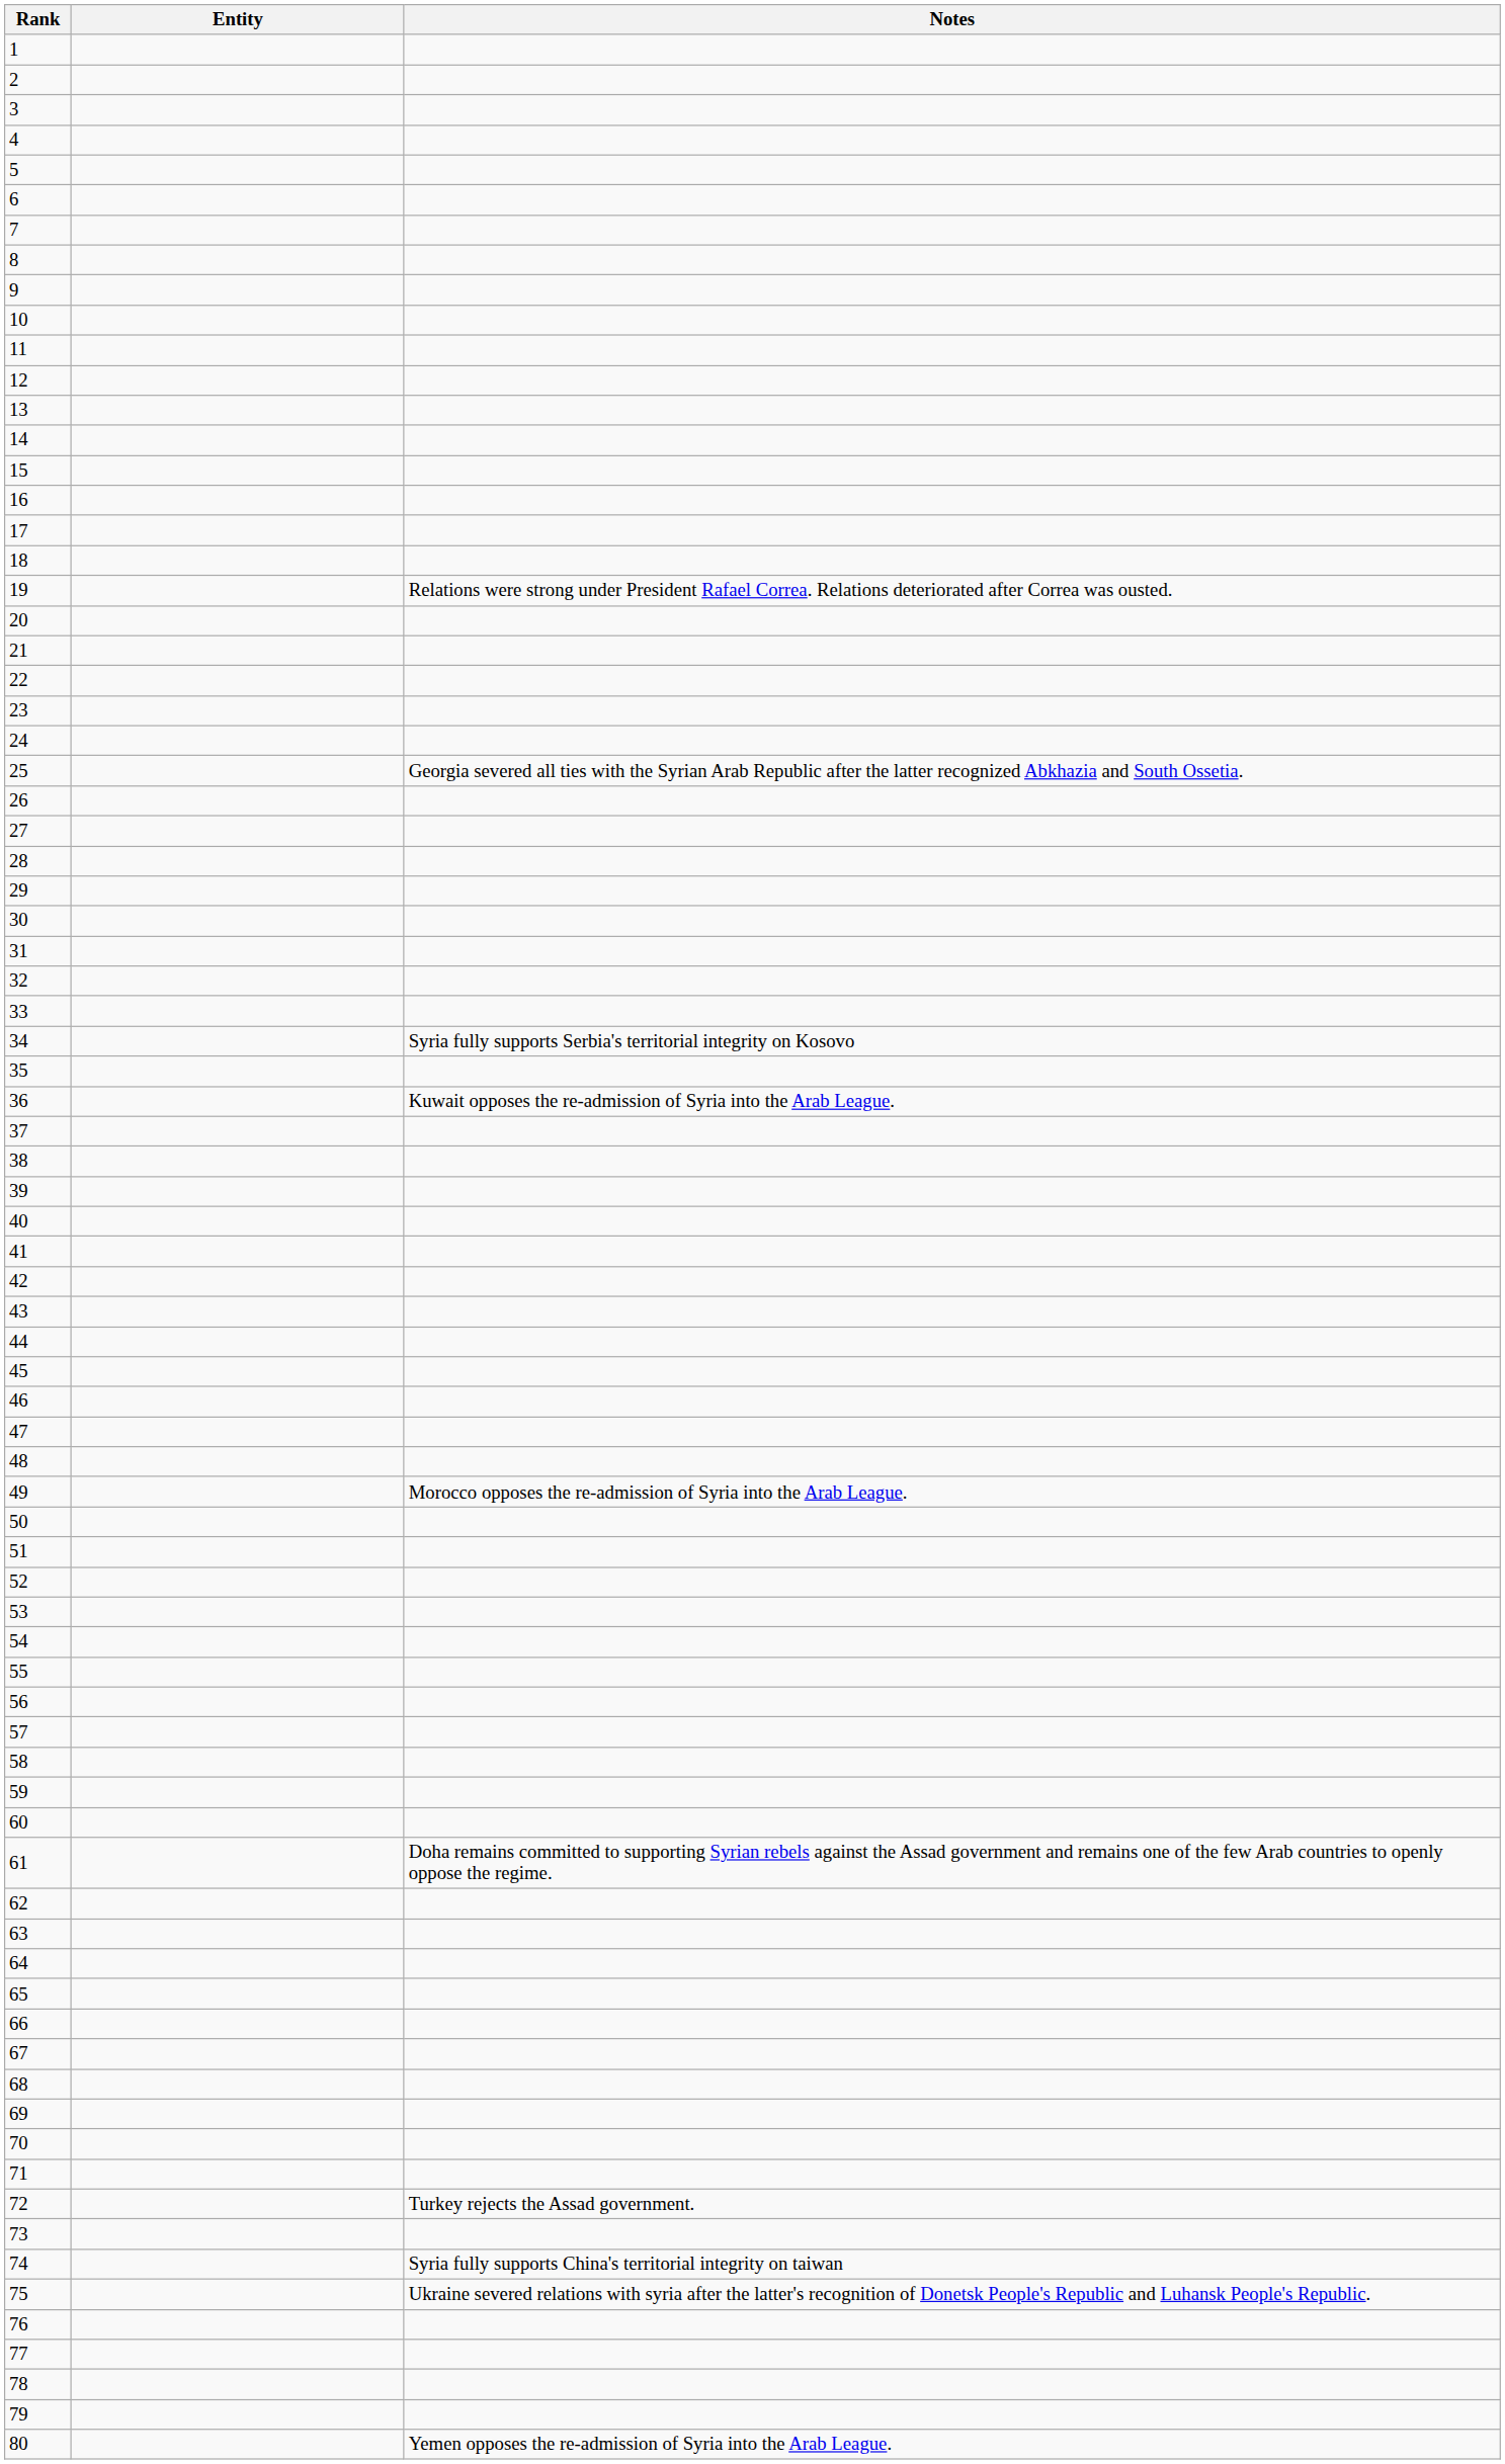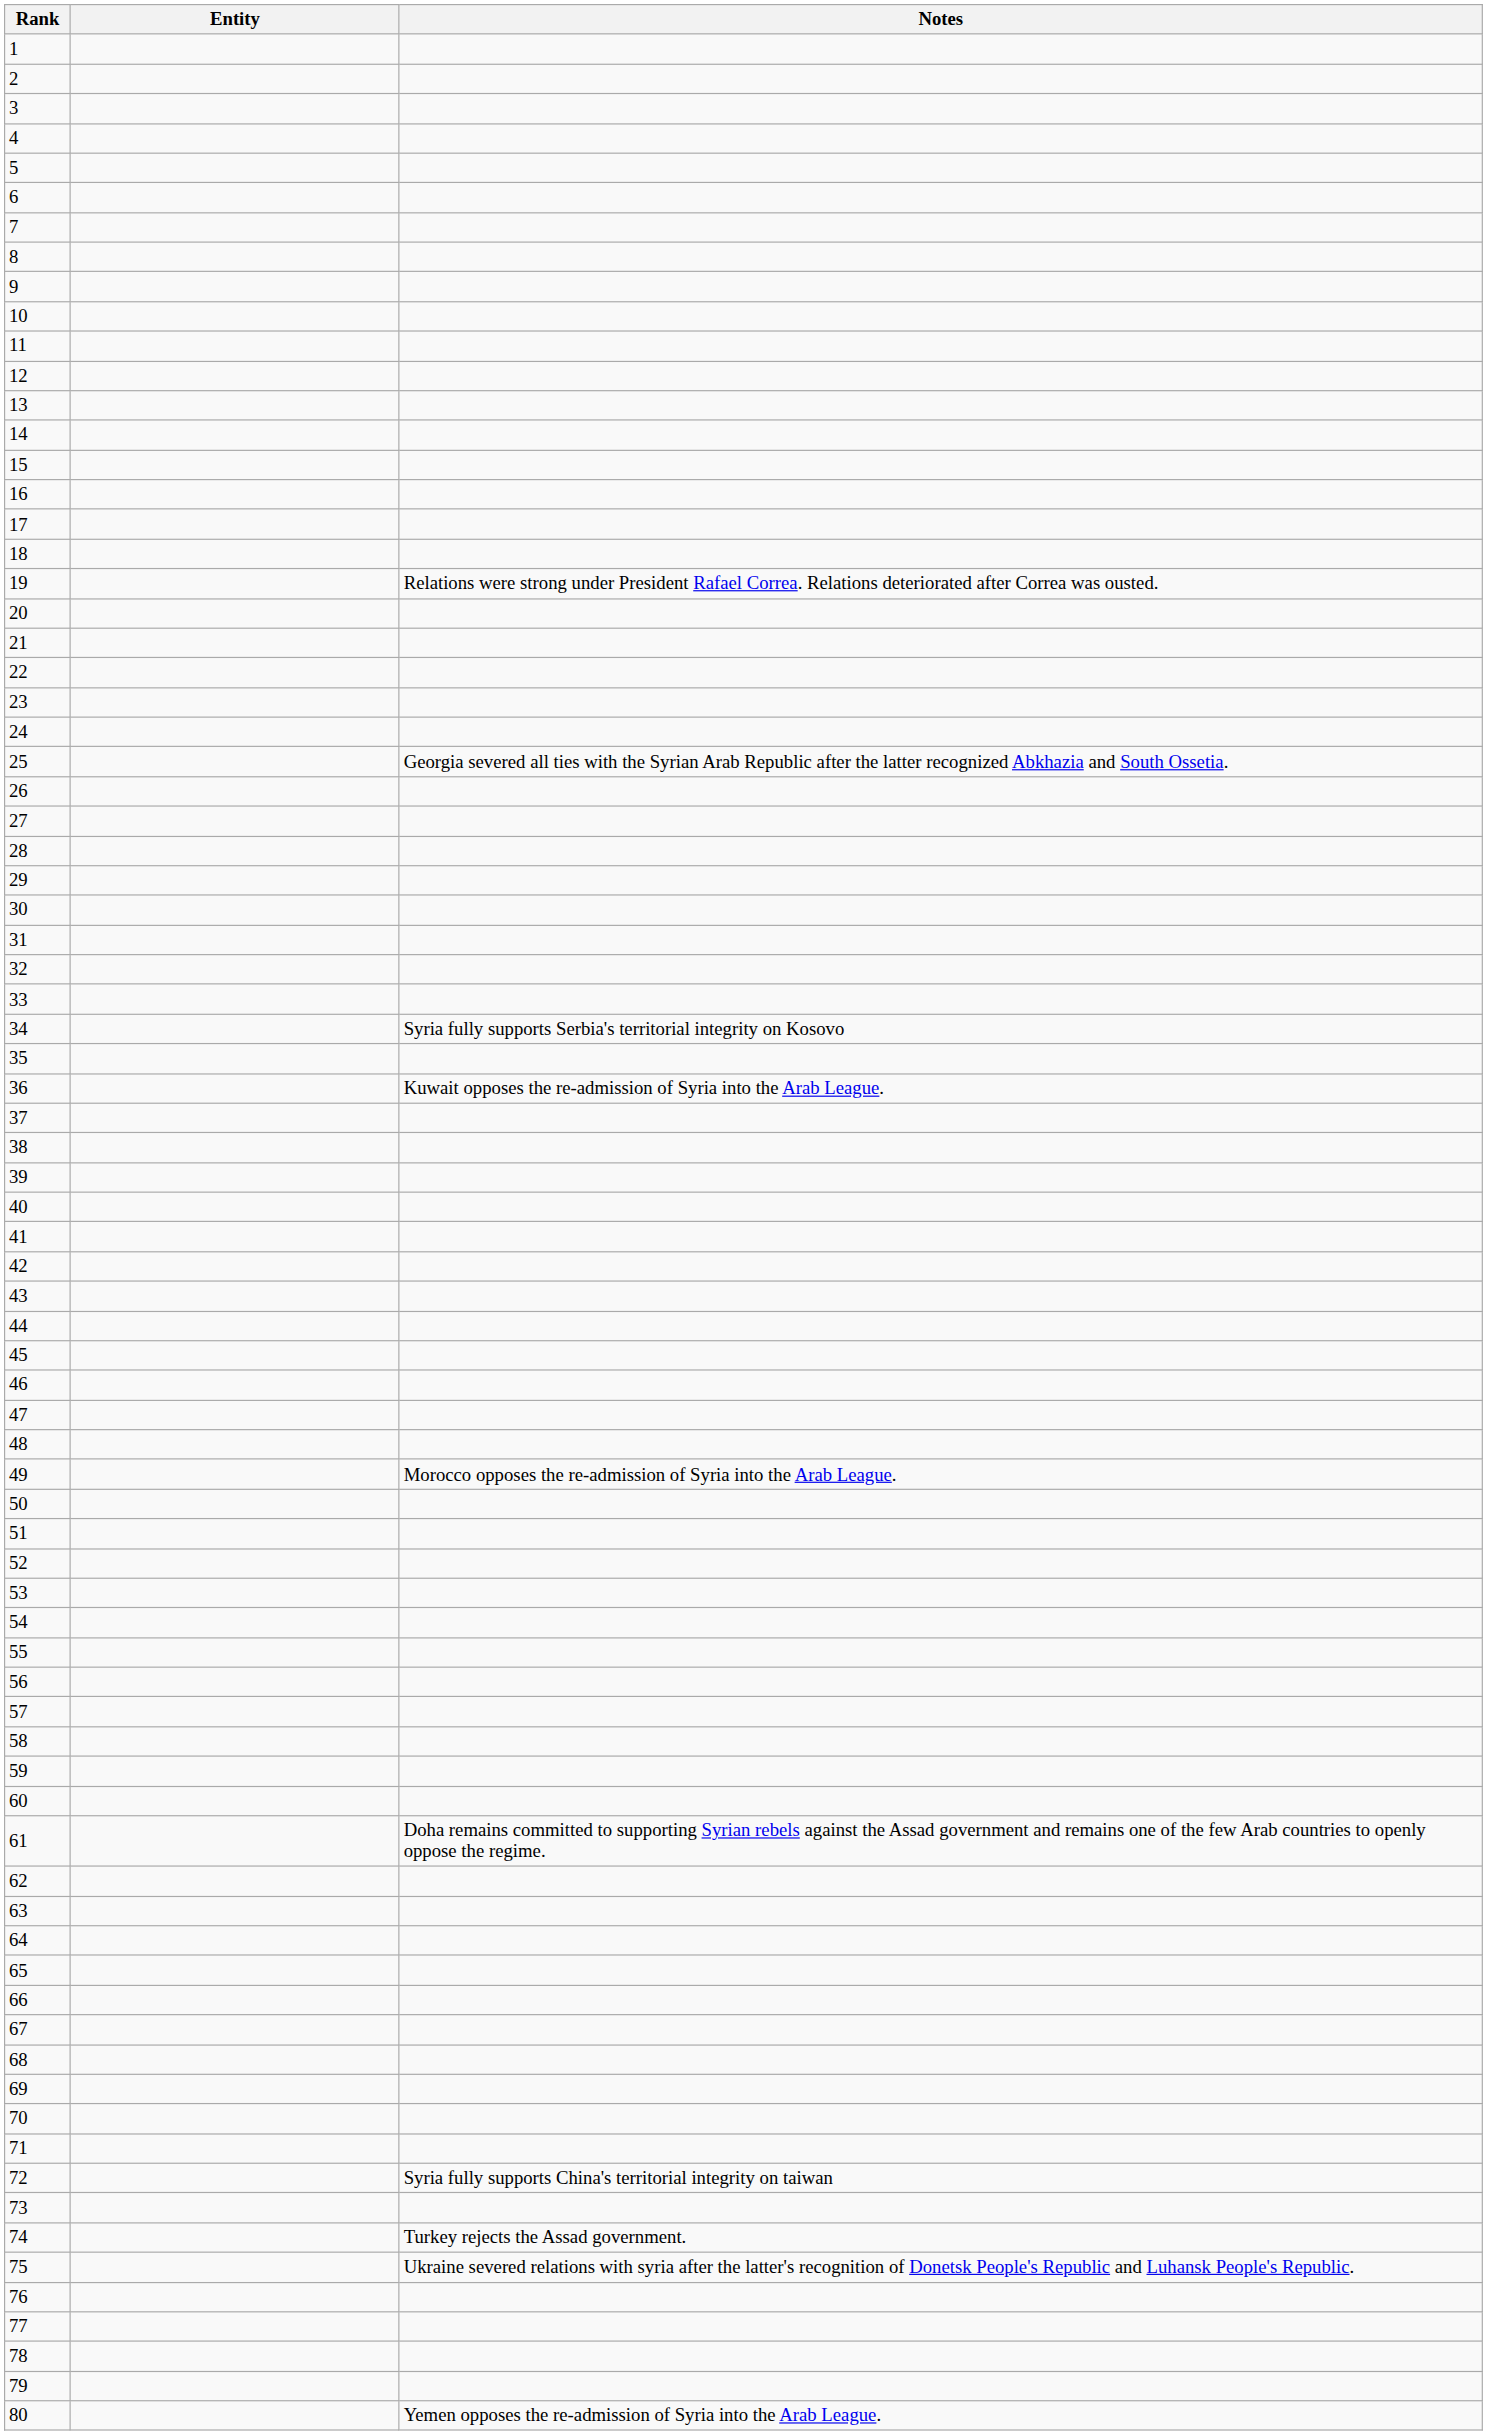 <table class="wikitable sortable" style="width:100%">
 <tr>
 <th style="width:3%;">Rank</th>
 <th style="width:17%;">Entity</th>
 <th style="width:56%;" class="unsortable">Notes</th>
 </tr>
 <tr>
 <td>1</td>
 <td></td>
 <td></td>
 </tr>
 <tr>
 <td>2</td>
 <td></td>
 <td></td>
 </tr>
 <tr>
 <td>3</td>
 <td></td>
 <td></td>
 </tr>
 <tr>
 <td>4</td>
 <td></td>
 <td></td>
 </tr>
 <tr>
 <td>5</td>
 <td></td>
 <td></td>
 </tr>
 <tr>
 <td>6</td>
 <td></td>
 <td></td>
 </tr>
 <tr>
 <td>7</td>
 <td></td>
 <td></td>
 </tr>
 <tr>
 <td>8</td>
 <td></td>
 <td></td>
 </tr>
 <tr>
 <td>9</td>
 <td></td>
 <td></td>
 </tr>
 <tr>
 <td>10</td>
 <td></td>
 <td></td>
 </tr>
 <tr>
 <td>11</td>
 <td></td>
 <td></td>
 </tr>
 <tr>
 <td>12</td>
 <td></td>
 <td></td>
 </tr>
 <tr>
 <td>13</td>
 <td></td>
 <td></td>
 </tr>
 <tr>
 <td>14</td>
 <td></td>
 <td></td>
 </tr>
 <tr>
 <td>15</td>
 <td></td>
 <td></td>
 </tr>
 <tr>
 <td>16</td>
 <td></td>
 <td></td>
 </tr>
 <tr>
 <td>17</td>
 <td></td>
 <td></td>
 </tr>
 <tr>
 <td>18</td>
 <td></td>
 <td></td>
 </tr>
 <tr>
 <td>19</td>
 <td></td>
 <td>Relations were strong under President <a href='#'>Rafael Correa</a>. Relations deteriorated after Correa was ousted.</td>
 </tr>
 <tr>
 <td>20</td>
 <td></td>
 <td></td>
 </tr>
 <tr>
 <td>21</td>
 <td></td>
 <td></td>
 </tr>
 <tr>
 <td>22</td>
 <td></td>
 <td></td>
 </tr>
 <tr>
 <td>23</td>
 <td></td>
 <td></td>
 </tr>
 <tr>
 <td>24</td>
 <td></td>
 <td></td>
 </tr>
 <tr>
 <td>25</td>
 <td></td>
 <td>Georgia severed all ties with the Syrian Arab Republic after the latter recognized <a href='#'>Abkhazia</a> and <a href='#'>South Ossetia</a>.</td>
 </tr>
 <tr>
 <td>26</td>
 <td></td>
 <td></td>
 </tr>
 <tr>
 <td>27</td>
 <td></td>
 <td></td>
 </tr>
 <tr>
 <td>28</td>
 <td></td>
 <td></td>
 </tr>
 <tr>
 <td>29</td>
 <td></td>
 <td></td>
 </tr>
 <tr>
 <td>30</td>
 <td></td>
 <td></td>
 </tr>
 <tr>
 <td>31</td>
 <td></td>
 <td></td>
 </tr>
 <tr>
 <td>32</td>
 <td></td>
 <td></td>
 </tr>
 <tr>
 <td>33</td>
 <td></td>
 <td></td>
 </tr>
 <tr>
 <td>34</td>
 <td></td>
 <td>Syria fully supports Serbia's territorial integrity on Kosovo</td>
 </tr>
 <tr>
 <td>35</td>
 <td></td>
 <td></td>
 </tr>
 <tr>
 <td>36</td>
 <td></td>
 <td>Kuwait opposes the re-admission of Syria into the <a href='#'>Arab League</a>.</td>
 </tr>
 <tr>
 <td>37</td>
 <td></td>
 <td></td>
 </tr>
 <tr>
 <td>38</td>
 <td></td>
 <td></td>
 </tr>
 <tr>
 <td>39</td>
 <td></td>
 <td></td>
 </tr>
 <tr>
 <td>40</td>
 <td></td>
 <td></td>
 </tr>
 <tr>
 <td>41</td>
 <td></td>
 <td></td>
 </tr>
 <tr>
 <td>42</td>
 <td></td>
 <td></td>
 </tr>
 <tr>
 <td>43</td>
 <td></td>
 <td></td>
 </tr>
 <tr>
 <td>44</td>
 <td></td>
 <td></td>
 </tr>
 <tr>
 <td>45</td>
 <td></td>
 <td></td>
 </tr>
 <tr>
 <td>46</td>
 <td></td>
 <td></td>
 </tr>
 <tr>
 <td>47</td>
 <td></td>
 <td></td>
 </tr>
 <tr>
 <td>48</td>
 <td></td>
 <td></td>
 </tr>
 <tr>
 <td>49</td>
 <td></td>
 <td>Morocco opposes the re-admission of Syria into the <a href='#'>Arab League</a>.</td>
 </tr>
 <tr>
 <td>50</td>
 <td></td>
 <td></td>
 </tr>
 <tr>
 <td>51</td>
 <td></td>
 <td></td>
 </tr>
 <tr>
 <td>52</td>
 <td></td>
 <td></td>
 </tr>
 <tr>
 <td>53</td>
 <td></td>
 <td></td>
 </tr>
 <tr>
 <td>54</td>
 <td></td>
 <td></td>
 </tr>
 <tr>
 <td>55</td>
 <td></td>
 <td></td>
 </tr>
 <tr>
 <td>56</td>
 <td></td>
 <td></td>
 </tr>
 <tr>
 <td>57</td>
 <td></td>
 <td></td>
 </tr>
 <tr>
 <td>58</td>
 <td></td>
 <td></td>
 </tr>
 <tr>
 <td>59</td>
 <td></td>
 <td></td>
 </tr>
 <tr>
 <td>60</td>
 <td></td>
 <td></td>
 </tr>
 <tr>
 <td>61</td>
 <td></td>
 <td>Doha remains committed to supporting <a href='#'>Syrian rebels</a> against the Assad government and remains one of the few Arab countries to openly oppose the regime.</td>
 </tr>
 <tr>
 <td>62</td>
 <td></td>
 <td></td>
 </tr>
 <tr>
 <td>63</td>
 <td></td>
 <td></td>
 </tr>
 <tr>
 <td>64</td>
 <td></td>
 <td></td>
 </tr>
 <tr>
 <td>65</td>
 <td></td>
 <td></td>
 </tr>
 <tr>
 <td>66</td>
 <td></td>
 <td></td>
 </tr>
 <tr>
 <td>67</td>
 <td></td>
 <td></td>
 </tr>
 <tr>
 <td>68</td>
 <td></td>
 <td></td>
 </tr>
 <tr>
 <td>69</td>
 <td></td>
 <td></td>
 </tr>
 <tr>
 <td>70</td>
 <td></td>
 <td></td>
 </tr>
 <tr>
 <td>71</td>
 <td></td>
 <td></td>
 </tr>
 <tr>
 <td>72</td>
 <td></td>
-<td>Turkey rejects the Assad government.</td>
+<td>Syria fully supports China's territorial integrity on taiwan</td>
 </tr>
 <tr>
 <td>73</td>
 <td></td>
 <td></td>
 </tr>
 <tr>
 <td>74</td>
 <td></td>
-<td>Syria fully supports China's territorial integrity on taiwan</td>
+<td>Turkey rejects the Assad government.</td>
 </tr>
 <tr>
 <td>75</td>
 <td></td>
 <td>Ukraine severed relations with syria after the latter's recognition of <a href='#'>Donetsk People's Republic</a> and <a href='#'>Luhansk People's Republic</a>.</td>
 </tr>
 <tr>
 <td>76</td>
 <td></td>
 <td></td>
 </tr>
 <tr>
 <td>77</td>
 <td></td>
 <td></td>
 </tr>
 <tr>
 <td>78</td>
 <td></td>
 <td></td>
 </tr>
 <tr>
 <td>79</td>
 <td></td>
 <td></td>
 </tr>
 <tr>
 <td>80</td>
 <td></td>
 <td>Yemen opposes the re-admission of Syria into the <a href='#'>Arab League</a>.</td>
 </tr>
 </table>
